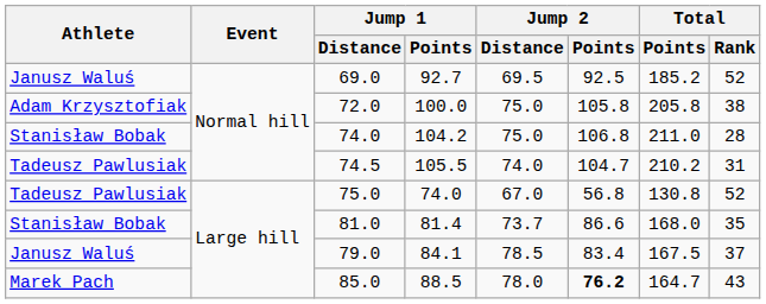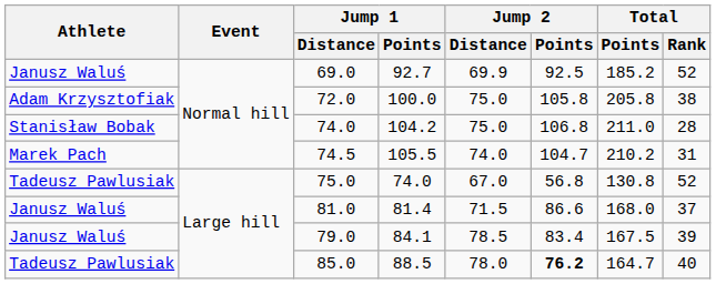 <table class="wikitable" style="font-size:90%">
 <tr>
 <th rowspan="2">Athlete</th>
 <th rowspan="2">Event</th>
 <th colspan="2">Jump 1</th>
 <th colspan="2">Jump 2</th>
 <th colspan="2">Total</th>
 </tr>
 <tr>
 <th>Distance</th>
 <th>Points</th>
 <th>Distance</th>
 <th>Points</th>
 <th>Points</th>
 <th>Rank</th>
 </tr>
 <tr>
 <td><a href='#'>Janusz Waluś</a></td>
 <td rowspan="4">Normal hill</td>
 <td align="center">69.0</td>
 <td align="center">92.7</td>
-<td align="center">69.5</td>
+<td align="center">69.9</td>
 <td align="center">92.5</td>
 <td align="center">185.2</td>
 <td align="center">52</td>
 </tr>
 <tr>
 <td><a href='#'>Adam Krzysztofiak</a></td>
 <td align="center">72.0</td>
 <td align="center">100.0</td>
 <td align="center">75.0</td>
 <td align="center">105.8</td>
 <td align="center">205.8</td>
 <td align="center">38</td>
 </tr>
 <tr>
 <td><a href='#'>Stanisław Bobak</a></td>
 <td align="center">74.0</td>
 <td align="center">104.2</td>
 <td align="center">75.0</td>
 <td align="center">106.8</td>
 <td align="center">211.0</td>
 <td align="center">28</td>
 </tr>
 <tr>
-<td><a href='#'>Tadeusz Pawlusiak</a></td>
+<td><a href='#'>Marek Pach</a></td>
 <td align="center">74.5</td>
 <td align="center">105.5</td>
 <td align="center">74.0</td>
 <td align="center">104.7</td>
 <td align="center">210.2</td>
 <td align="center">31</td>
 </tr>
 <tr>
 <td><a href='#'>Tadeusz Pawlusiak</a></td>
 <td rowspan="4">Large hill</td>
 <td align="center">75.0</td>
 <td align="center">74.0</td>
 <td align="center">67.0</td>
 <td align="center">56.8</td>
 <td align="center">130.8</td>
 <td align="center">52</td>
 </tr>
 <tr>
-<td><a href='#'>Stanisław Bobak</a></td>
+<td><a href='#'>Janusz Waluś</a></td>
 <td align="center">81.0</td>
 <td align="center">81.4</td>
-<td align="center">73.7</td>
+<td align="center">71.5</td>
 <td align="center">86.6</td>
 <td align="center">168.0</td>
-<td align="center">35</td>
+<td align="center">37</td>
 </tr>
 <tr>
 <td><a href='#'>Janusz Waluś</a></td>
 <td align="center">79.0</td>
 <td align="center">84.1</td>
 <td align="center">78.5</td>
 <td align="center">83.4</td>
 <td align="center">167.5</td>
-<td align="center">37</td>
+<td align="center">39</td>
 </tr>
 <tr>
-<td><a href='#'>Marek Pach</a></td>
+<td><a href='#'>Tadeusz Pawlusiak</a></td>
 <td align="center">85.0</td>
 <td align="center">88.5</td>
 <td align="center">78.0</td>
 <td align="center"><strong>76.2</strong></td>
 <td align="center">164.7</td>
-<td align="center">43</td>
+<td align="center">40</td>
 </tr>
 </table>
